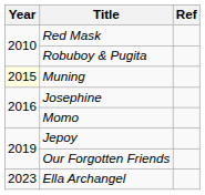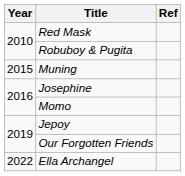 <table class="wikitable">
 <tr>
 <th>Year</th>
 <th>Title</th>
 <th>Ref</th>
 </tr>
 <tr>
 <td rowspan="2">2010</td>
 <td><em>Red Mask</em></td>
 <td></td>
 </tr>
 <tr>
 <td><em>Robuboy & Pugita</em></td>
 <td></td>
 </tr>
 <tr>
-<td style="background: lightyellow;">2015</td>
+<td>2015</td>
 <td><em>Muning</em></td>
 <td></td>
 </tr>
 <tr>
 <td rowspan="2">2016</td>
 <td><em>Josephine</em></td>
 <td></td>
 </tr>
 <tr>
 <td><em>Momo</em></td>
 <td></td>
 </tr>
 <tr>
 <td rowspan="2">2019</td>
 <td><em>Jepoy</em></td>
 <td></td>
 </tr>
 <tr>
 <td><em>Our Forgotten Friends</em></td>
 <td></td>
 </tr>
 <tr>
-<td>2023</td>
+<td>2022</td>
 <td><em>Ella Archangel</em></td>
 <td></td>
 </tr>
 </table>
